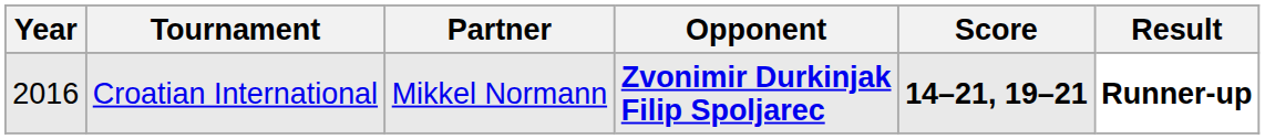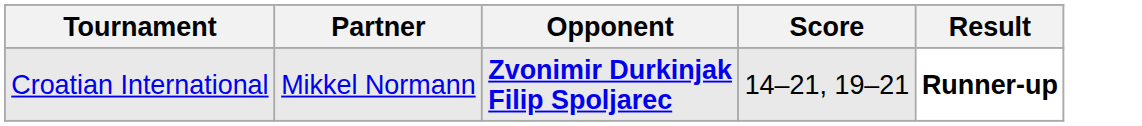 <table class="sortable wikitable" style="font-size: 90%;">
 <tr>
-<th>Year</th>
 <th>Tournament</th>
 <th>Partner</th>
 <th>Opponent</th>
 <th>Score</th>
 <th>Result</th>
 </tr>
 <tr style="background:#E9E9E9">
-<td align="center">2016</td>
 <td align="left"><a href='#'>Croatian International</a></td>
 <td align="left"> <a href='#'>Mikkel Normann</a></td>
 <td align="left"><strong> <a href='#'>Zvonimir Durkinjak</a> <br>  <a href='#'>Filip Spoljarec</a></strong></td>
-<td align="left"><strong>14–21, 19–21</strong></td>
+<td align="left">14–21, 19–21</td>
 <td style="text-align:left; background:white"> <strong>Runner-up</strong></td>
 </tr>
 </table>
